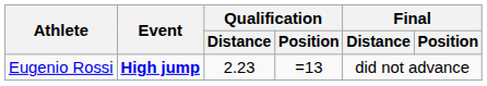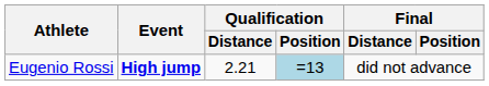 <table class=wikitable style="font-size:90%">
 <tr>
 <th rowspan="2">Athlete</th>
 <th rowspan="2">Event</th>
 <th colspan="2">Qualification</th>
 <th colspan="2">Final</th>
 </tr>
 <tr style="font-size:95%">
 <th>Distance</th>
 <th>Position</th>
 <th>Distance</th>
 <th>Position</th>
 </tr>
 <tr align=center>
 <td align=left><a href='#'>Eugenio Rossi</a></td>
 <td align=left><strong><a href='#'>High jump</a></strong></td>
-<td>2.23</td>
-<td>=13</td>
+<td>2.21</td>
+<td style="background: lightblue;">=13</td>
 <td colspan=2>did not advance</td>
 </tr>
 </table>
